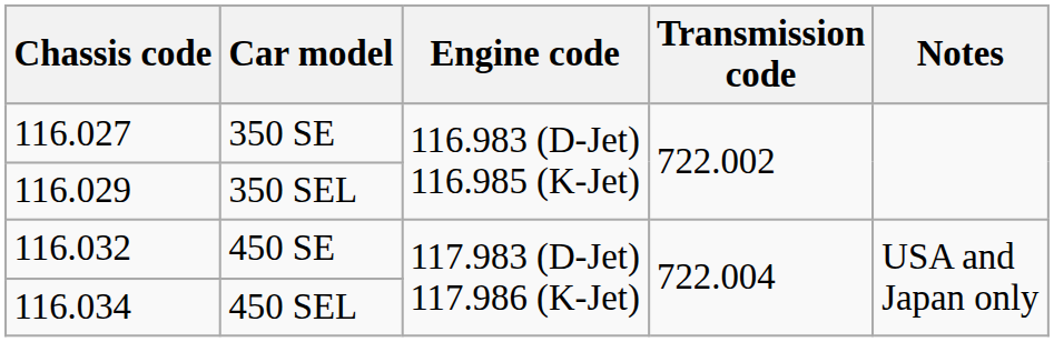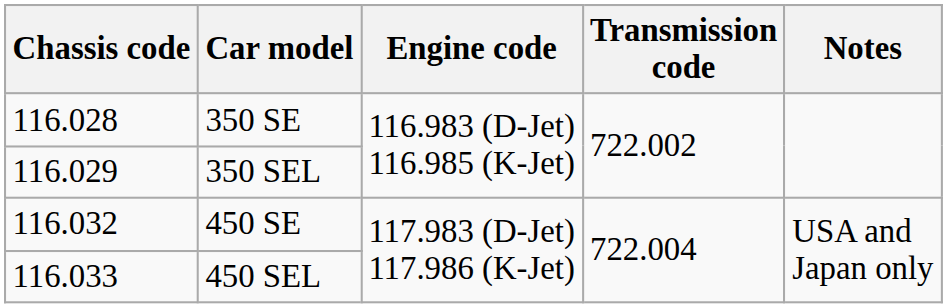 <table class="wikitable collapsible collapsed">
 <tr>
 <th>Chassis code</th>
 <th>Car model</th>
 <th>Engine code</th>
 <th>Transmission<br>code</th>
 <th>Notes</th>
 </tr>
 <tr>
-<td>116.027</td>
+<td>116.028</td>
 <td>350 SE</td>
 <td rowspan="2">116.983 (D-Jet)<br>116.985 (K-Jet)</td>
 <td rowspan="2">722.002</td>
 </tr>
 <tr>
 <td>116.029</td>
 <td>350 SEL</td>
 </tr>
 <tr>
 <td>116.032</td>
 <td>450 SE</td>
 <td rowspan="2">117.983 (D-Jet)<br>117.986 (K-Jet)</td>
 <td rowspan="2">722.004</td>
 <td rowspan="2">USA and<br>Japan only</td>
 </tr>
 <tr>
-<td>116.034</td>
+<td>116.033</td>
 <td>450 SEL</td>
 </tr>
 </table>
